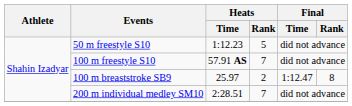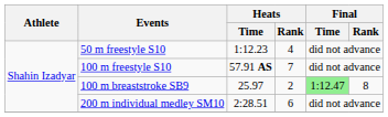 <table class=wikitable>
 <tr>
 <th rowspan="2">Athlete</th>
 <th rowspan="2">Events</th>
 <th colspan="2">Heats</th>
 <th colspan="2">Final</th>
 </tr>
 <tr>
 <th>Time</th>
 <th>Rank</th>
 <th>Time</th>
 <th>Rank</th>
 </tr>
 <tr>
 <td rowspan="4"><a href='#'>Shahin Izadyar</a></td>
 <td><a href='#'>50 m freestyle S10</a></td>
 <td align="center">1:12.23</td>
-<td align="center">5</td>
+<td align="center">4</td>
 <td align="center" colspan=2>did not advance</td>
 </tr>
 <tr>
 <td><a href='#'>100 m freestyle S10</a></td>
 <td align="center">57.91 <strong>AS</strong></td>
 <td align="center">7</td>
 <td align="center" colspan=2>did not advance</td>
 </tr>
 <tr>
 <td><a href='#'>100 m breaststroke SB9</a></td>
 <td align="center">25.97</td>
 <td align="center">2</td>
-<td align="center">1:12.47</td>
+<td align="center" style="background: lightgreen;">1:12.47</td>
 <td align="center">8</td>
 </tr>
 <tr>
 <td><a href='#'>200 m individual medley SM10</a></td>
 <td align="center">2:28.51</td>
-<td align="center">7</td>
+<td align="center">6</td>
 <td align="center" colspan=2>did not advance</td>
 </tr>
 <tr>
 </tr>
 </table>
